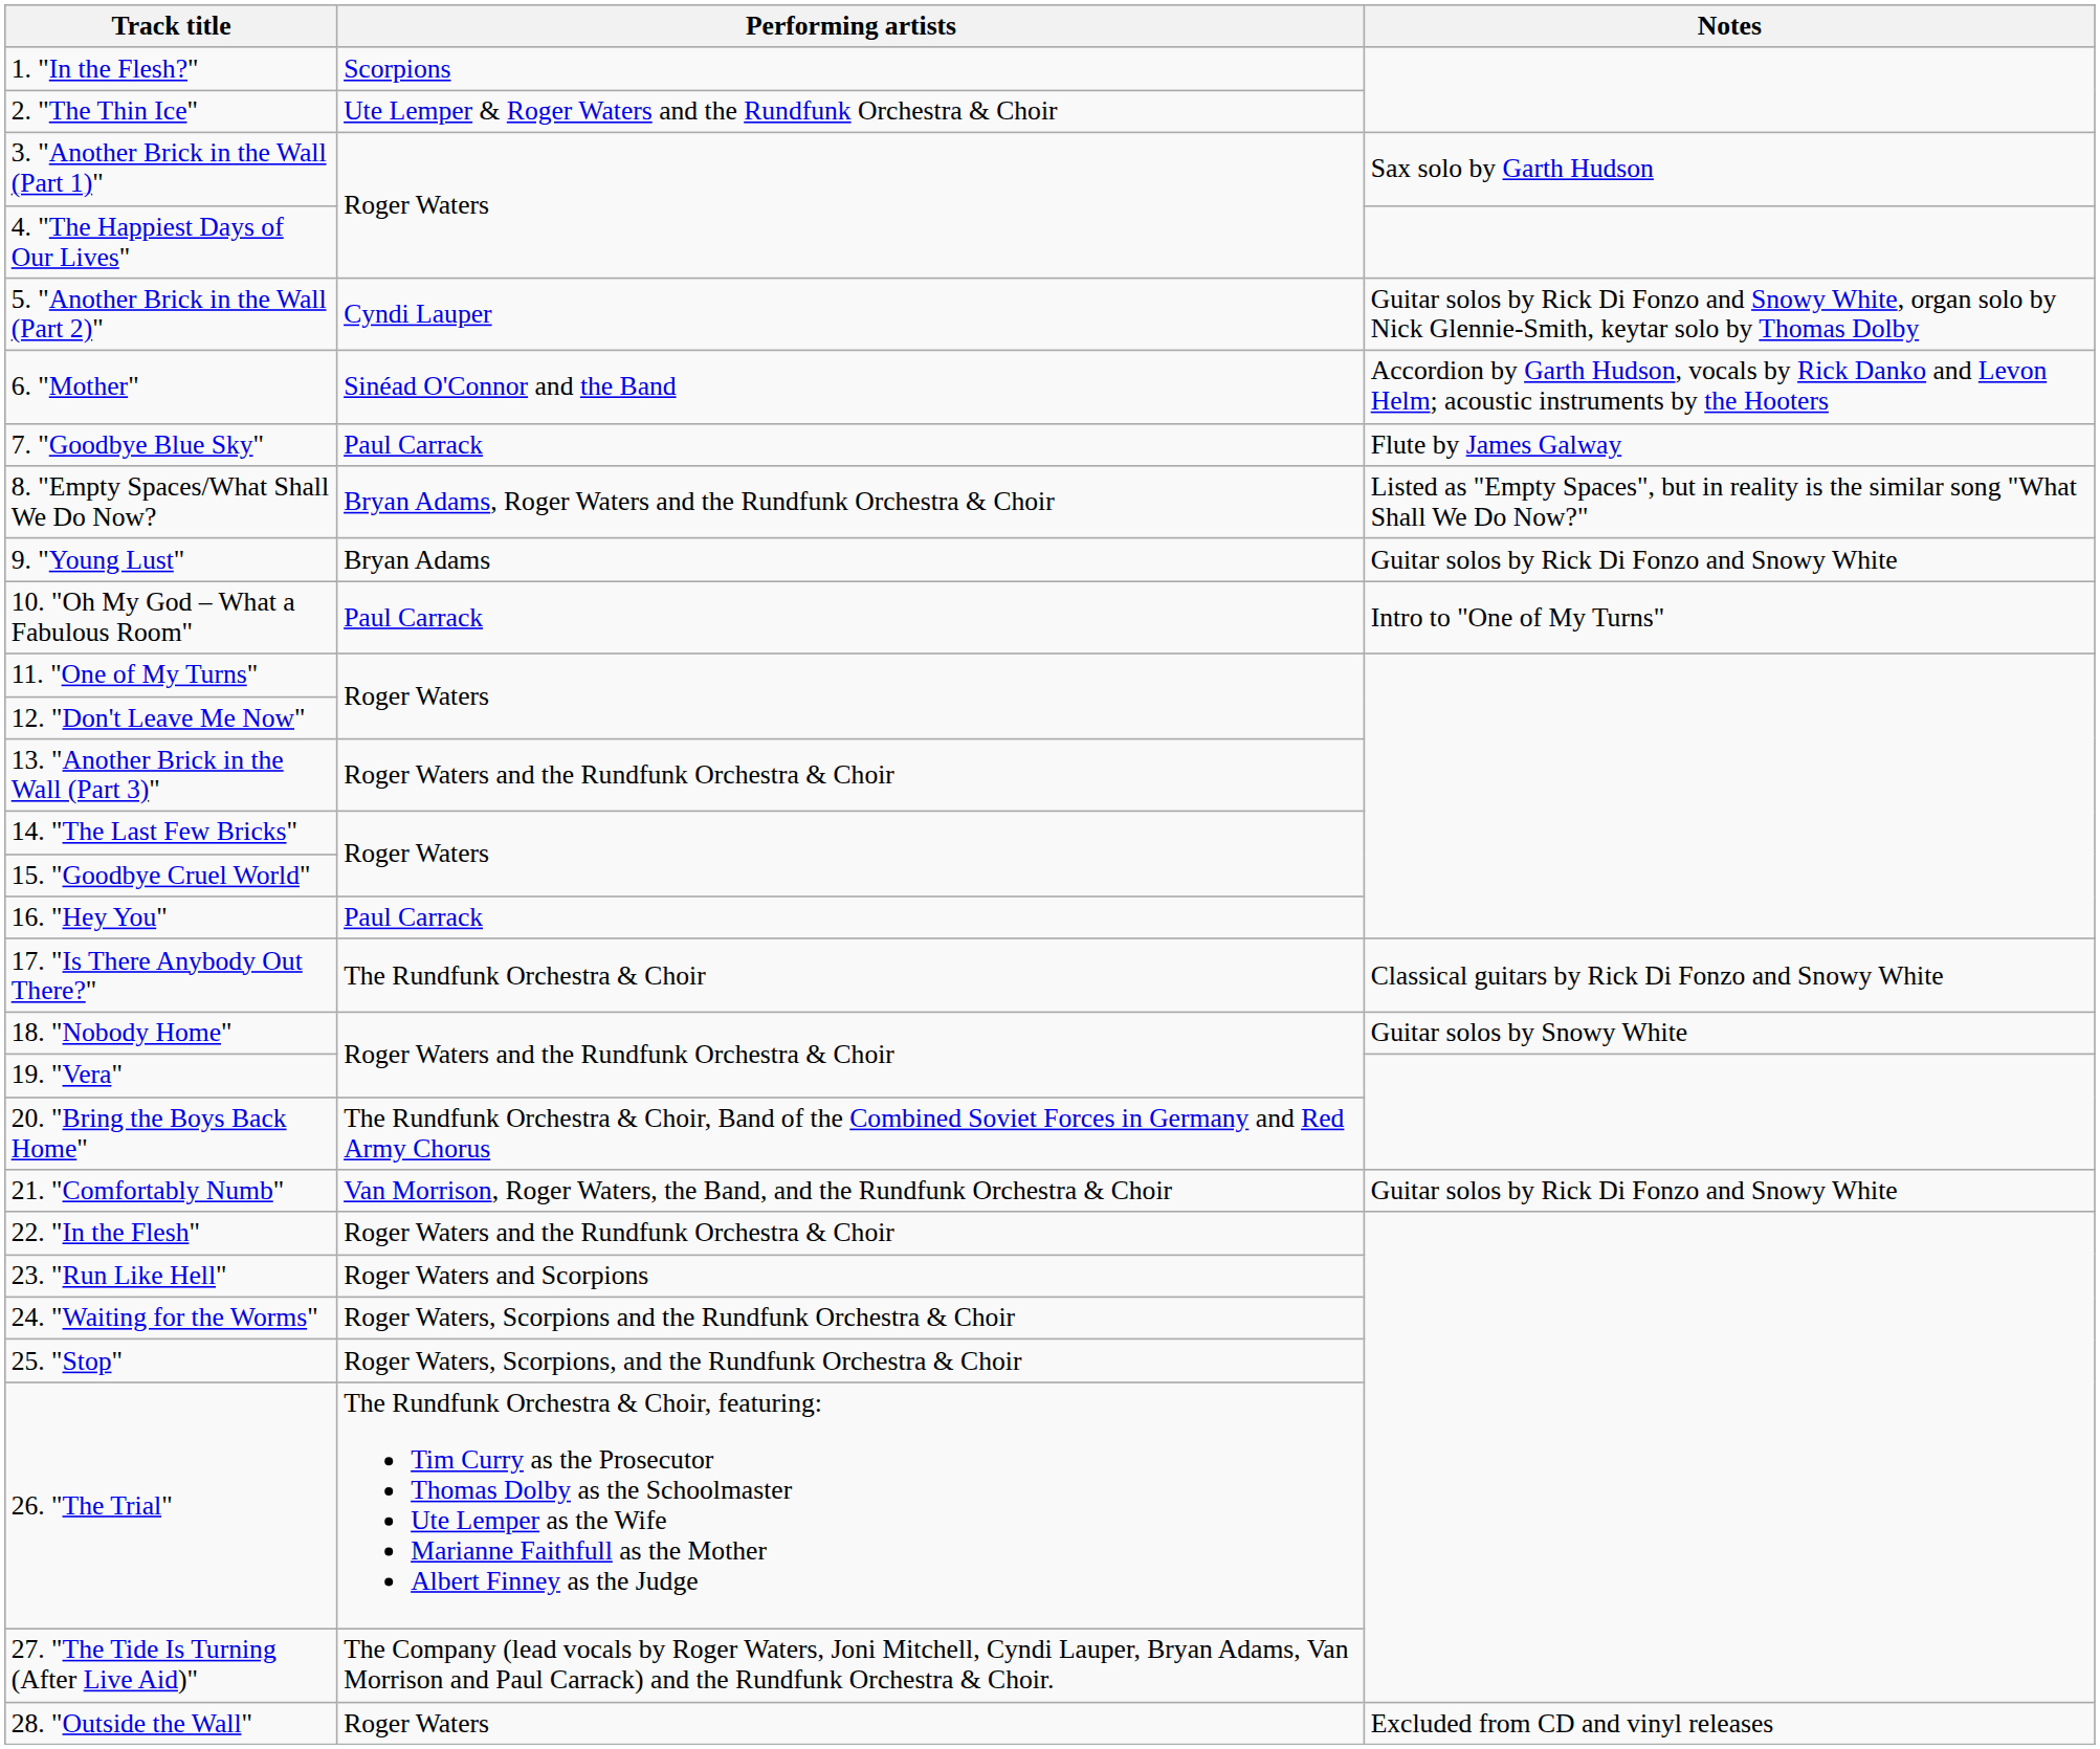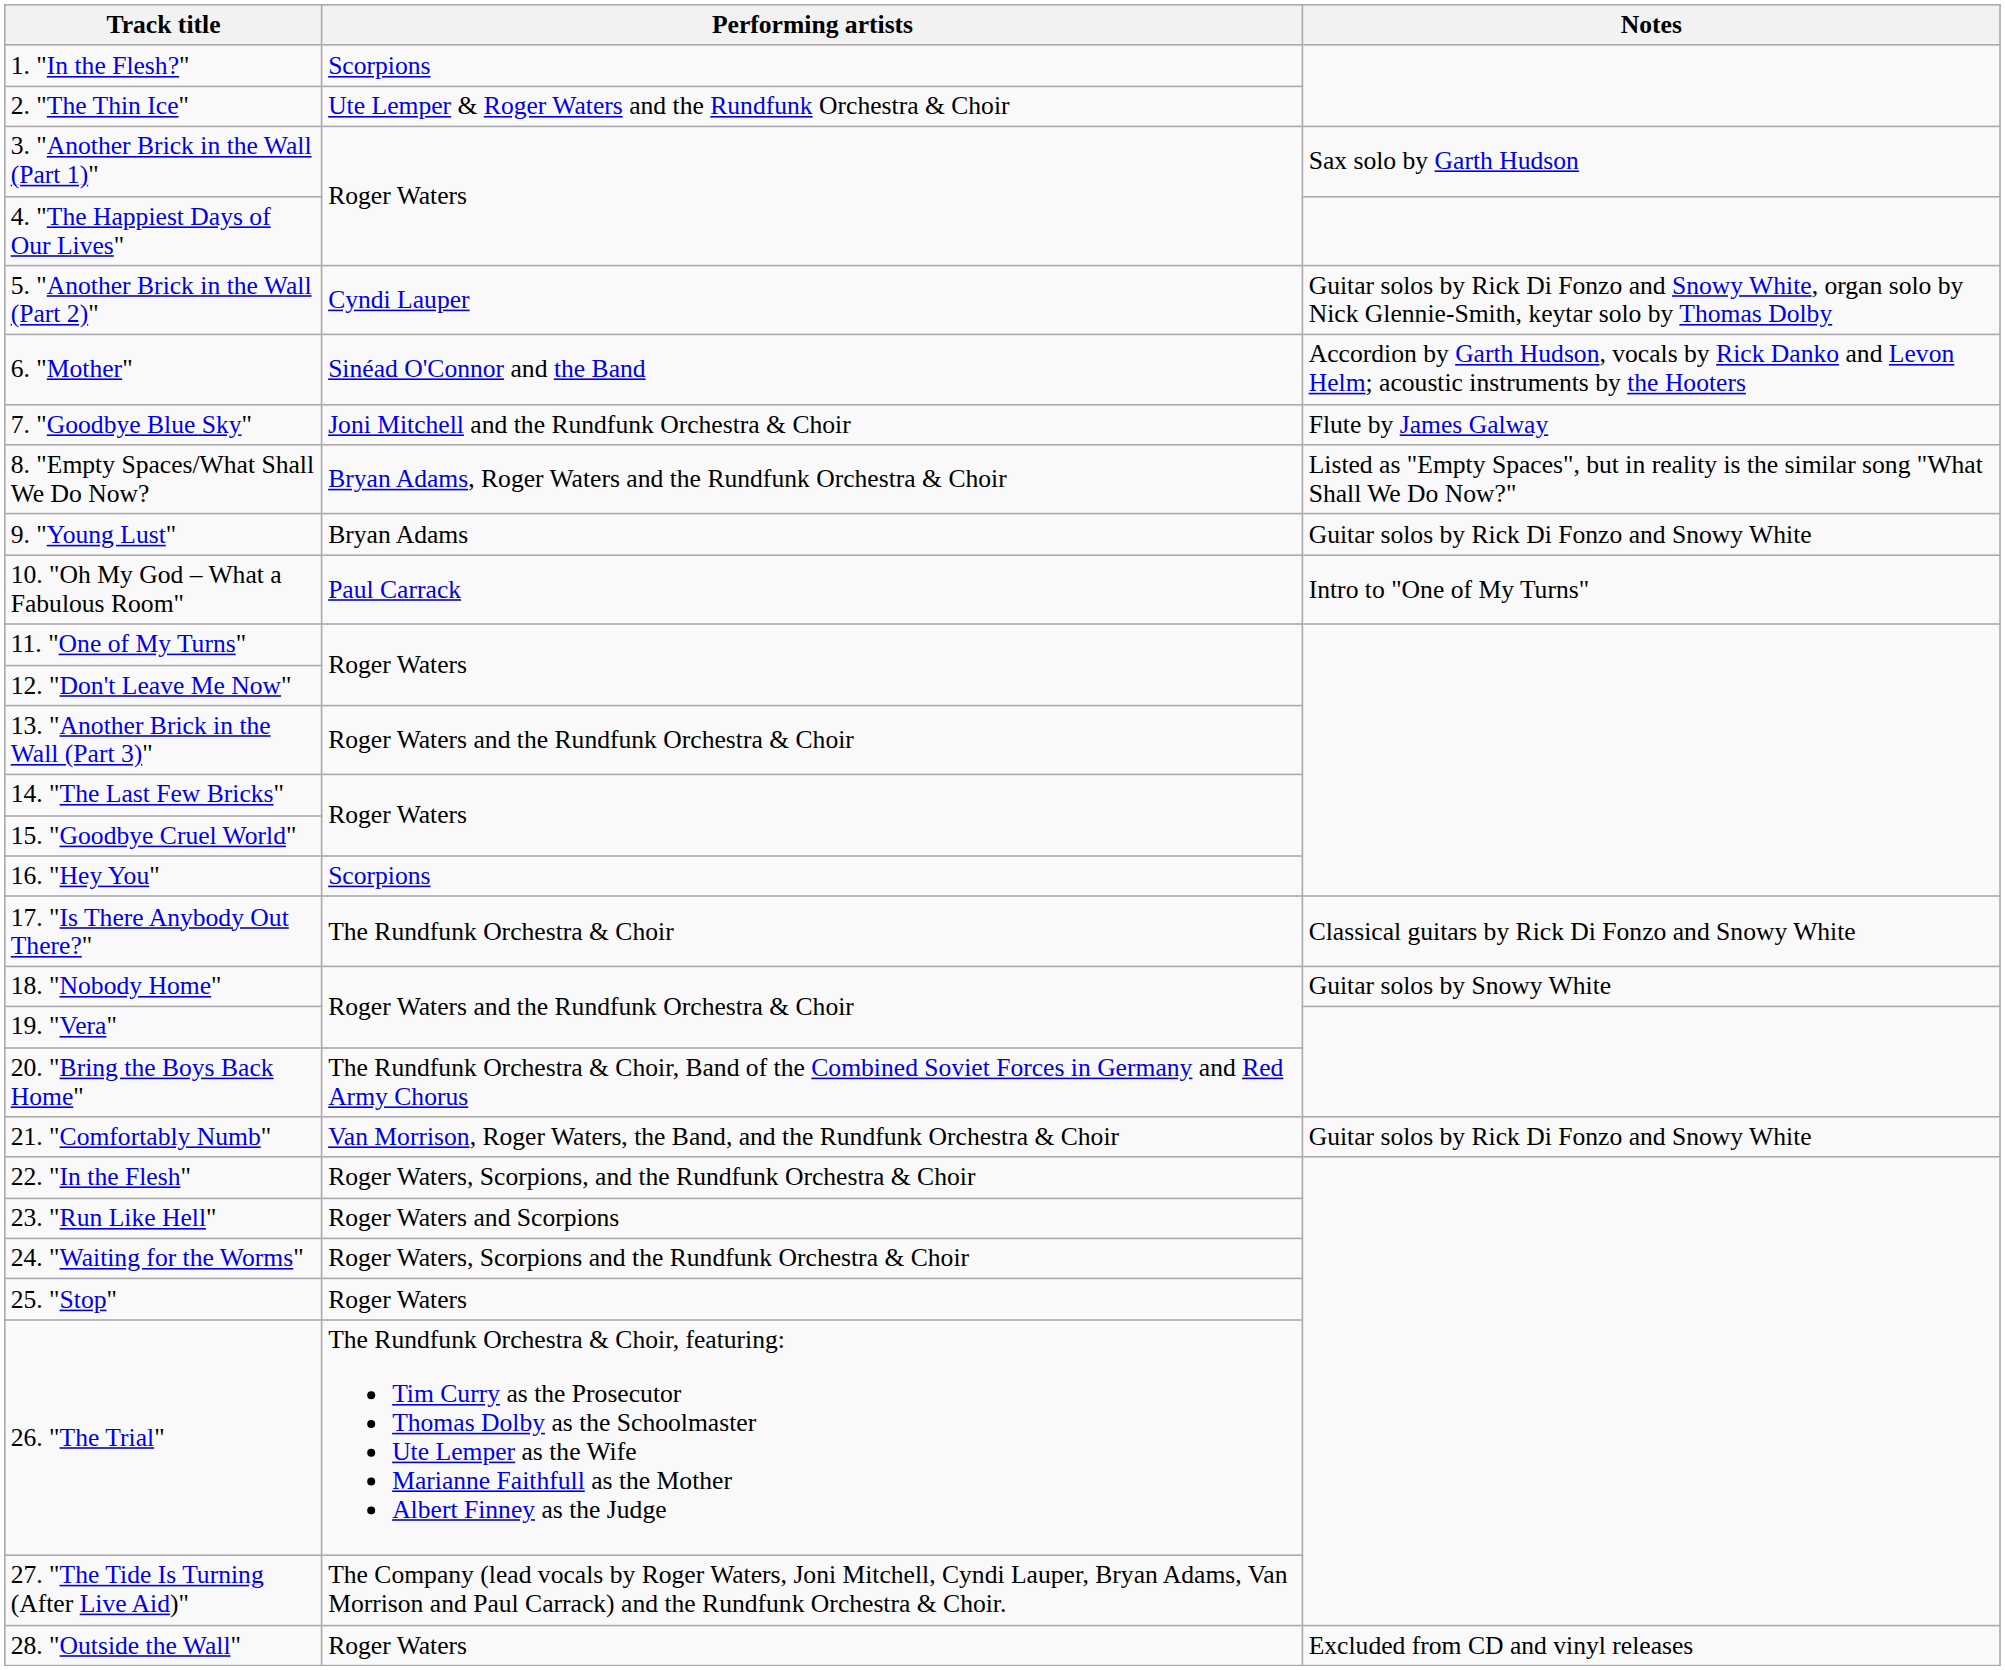 <table class="wikitable">
 <tr>
 <th>Track title</th>
 <th>Performing artists</th>
 <th>Notes</th>
 </tr>
 <tr>
 <td>1. "<a href='#'>In the Flesh?</a>"</td>
 <td><a href='#'>Scorpions</a></td>
 <td rowspan="2"></td>
 </tr>
 <tr>
 <td>2. "<a href='#'>The Thin Ice</a>"</td>
 <td><a href='#'>Ute Lemper</a> & <a href='#'>Roger Waters</a> and the <a href='#'>Rundfunk</a> Orchestra & Choir</td>
 </tr>
 <tr>
 <td>3. "<a href='#'>Another Brick in the Wall (Part 1)</a>"</td>
 <td rowspan="2">Roger Waters</td>
 <td>Sax solo by <a href='#'>Garth Hudson</a></td>
 </tr>
 <tr>
 <td>4. "<a href='#'>The Happiest Days of Our Lives</a>"</td>
 <td></td>
 </tr>
 <tr>
 <td>5. "<a href='#'>Another Brick in the Wall (Part 2)</a>"</td>
 <td><a href='#'>Cyndi Lauper</a></td>
 <td>Guitar solos by Rick Di Fonzo and <a href='#'>Snowy White</a>, organ solo by Nick Glennie-Smith, keytar solo by <a href='#'>Thomas Dolby</a></td>
 </tr>
 <tr>
 <td>6. "<a href='#'>Mother</a>"</td>
 <td><a href='#'>Sinéad O'Connor</a> and <a href='#'>the Band</a></td>
 <td>Accordion by <a href='#'>Garth Hudson</a>, vocals by <a href='#'>Rick Danko</a> and <a href='#'>Levon Helm</a>; acoustic instruments by <a href='#'>the Hooters</a></td>
 </tr>
 <tr>
 <td>7. "<a href='#'>Goodbye Blue Sky</a>"</td>
-<td><a href='#'>Paul Carrack</a></td>
+<td><a href='#'>Joni Mitchell</a> and the Rundfunk Orchestra & Choir</td>
 <td>Flute by <a href='#'>James Galway</a></td>
 </tr>
 <tr>
 <td>8. "Empty Spaces/What Shall We Do Now?</td>
 <td><a href='#'>Bryan Adams</a>, Roger Waters and the Rundfunk Orchestra & Choir</td>
 <td>Listed as "Empty Spaces", but in reality is the similar song "What Shall We Do Now?"</td>
 </tr>
 <tr>
 <td>9. "<a href='#'>Young Lust</a>"</td>
 <td>Bryan Adams</td>
 <td>Guitar solos by Rick Di Fonzo and Snowy White</td>
 </tr>
 <tr>
 <td>10. "Oh My God – What a Fabulous Room"</td>
 <td><a href='#'>Paul Carrack</a></td>
 <td>Intro to "One of My Turns"</td>
 </tr>
 <tr>
 <td>11. "<a href='#'>One of My Turns</a>"</td>
 <td rowspan="2">Roger Waters</td>
 <td rowspan="6"></td>
 </tr>
 <tr>
 <td>12. "<a href='#'>Don't Leave Me Now</a>"</td>
 </tr>
 <tr>
 <td>13. "<a href='#'>Another Brick in the Wall (Part 3)</a>"</td>
 <td>Roger Waters and the Rundfunk Orchestra & Choir</td>
 </tr>
 <tr>
 <td>14. "<a href='#'>The Last Few Bricks</a>"</td>
 <td rowspan="2">Roger Waters</td>
 </tr>
 <tr>
 <td>15. "<a href='#'>Goodbye Cruel World</a>"</td>
 </tr>
 <tr>
 <td>16. "<a href='#'>Hey You</a>"</td>
-<td><a href='#'>Paul Carrack</a></td>
+<td><a href='#'>Scorpions</a></td>
 </tr>
 <tr>
 <td>17. "<a href='#'>Is There Anybody Out There?</a>"</td>
 <td>The Rundfunk Orchestra & Choir</td>
 <td>Classical guitars by Rick Di Fonzo and Snowy White</td>
 </tr>
 <tr>
 <td>18. "<a href='#'>Nobody Home</a>"</td>
 <td rowspan="2">Roger Waters and the Rundfunk Orchestra & Choir</td>
 <td>Guitar solos by Snowy White</td>
 </tr>
 <tr>
 <td>19. "<a href='#'>Vera</a>"</td>
 <td rowspan="2"></td>
 </tr>
 <tr>
 <td>20. "<a href='#'>Bring the Boys Back Home</a>"</td>
 <td>The Rundfunk Orchestra & Choir, Band of the <a href='#'>Combined Soviet Forces in Germany</a> and <a href='#'>Red Army Chorus</a></td>
 </tr>
 <tr>
 <td>21. "<a href='#'>Comfortably Numb</a>"</td>
 <td><a href='#'>Van Morrison</a>, Roger Waters, the Band, and the Rundfunk Orchestra & Choir</td>
 <td>Guitar solos by Rick Di Fonzo and Snowy White</td>
 </tr>
 <tr>
 <td>22. "<a href='#'>In the Flesh</a>"</td>
-<td>Roger Waters and the Rundfunk Orchestra & Choir</td>
+<td>Roger Waters, Scorpions, and the Rundfunk Orchestra & Choir</td>
 <td rowspan="6"></td>
 </tr>
 <tr>
 <td>23. "<a href='#'>Run Like Hell</a>"</td>
 <td>Roger Waters and Scorpions</td>
 </tr>
 <tr>
 <td>24. "<a href='#'>Waiting for the Worms</a>"</td>
 <td>Roger Waters, Scorpions and the Rundfunk Orchestra & Choir</td>
 </tr>
 <tr>
 <td>25. "<a href='#'>Stop</a>"</td>
-<td>Roger Waters, Scorpions, and the Rundfunk Orchestra & Choir</td>
+<td>Roger Waters</td>
 </tr>
 <tr>
 <td>26. "<a href='#'>The Trial</a>"</td>
 <td>The Rundfunk Orchestra & Choir, featuring:<br><ul><li><a href='#'>Tim Curry</a> as the Prosecutor</li><li><a href='#'>Thomas Dolby</a> as the Schoolmaster</li><li><a href='#'>Ute Lemper</a> as the Wife</li><li><a href='#'>Marianne Faithfull</a> as the Mother</li><li><a href='#'>Albert Finney</a> as the Judge</li></ul></td>
 </tr>
 <tr>
 <td>27. "<a href='#'>The Tide Is Turning</a> (After <a href='#'>Live Aid</a>)"</td>
 <td>The Company (lead vocals by Roger Waters, Joni Mitchell, Cyndi Lauper, Bryan Adams, Van Morrison and Paul Carrack) and the Rundfunk Orchestra & Choir.</td>
 </tr>
 <tr>
 <td>28. "<a href='#'>Outside the Wall</a>"</td>
 <td>Roger Waters</td>
 <td>Excluded from CD and vinyl releases</td>
 </tr>
 </table>
